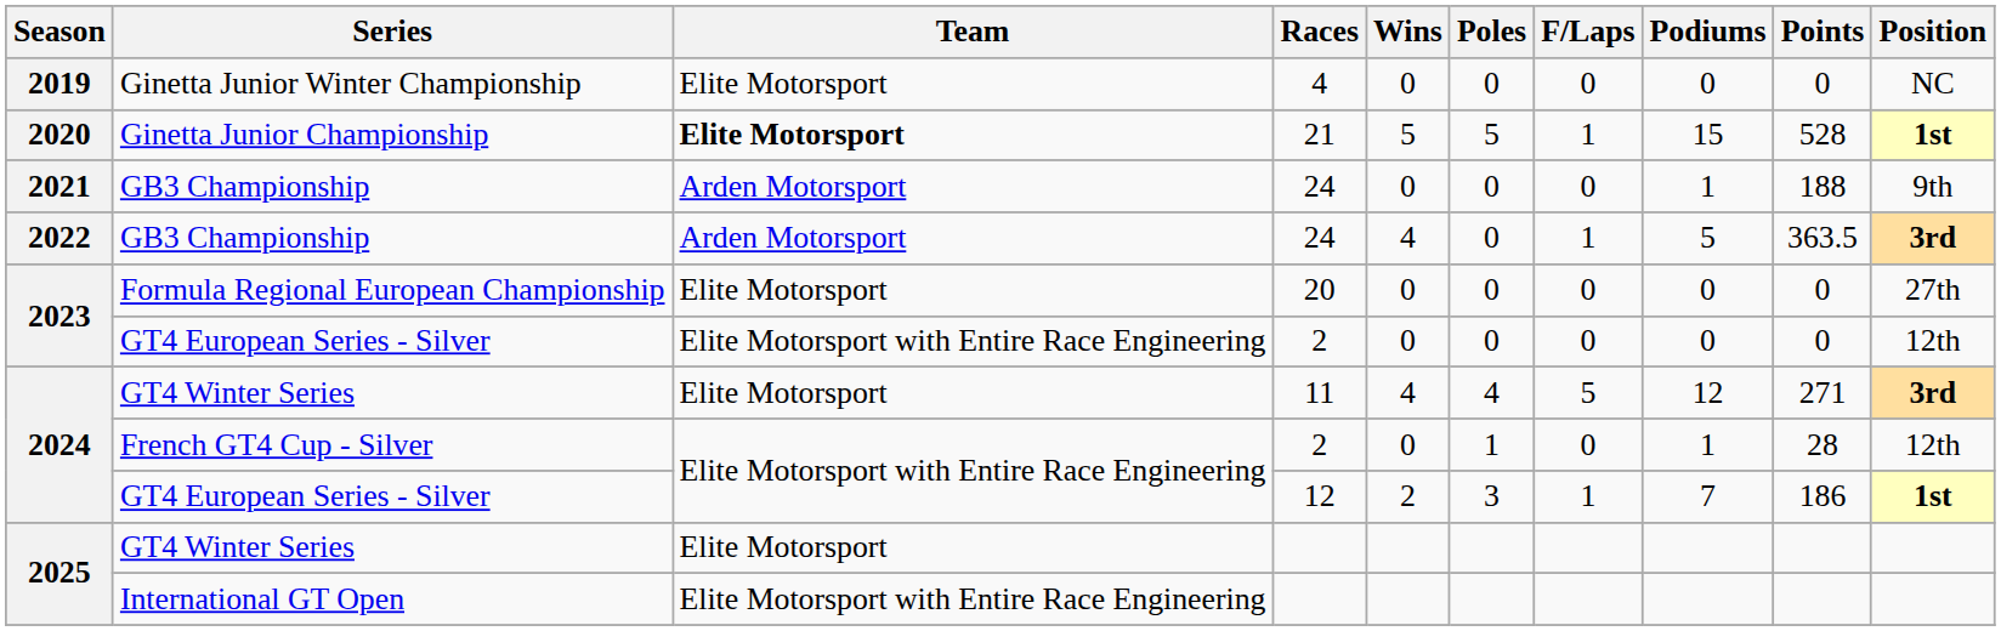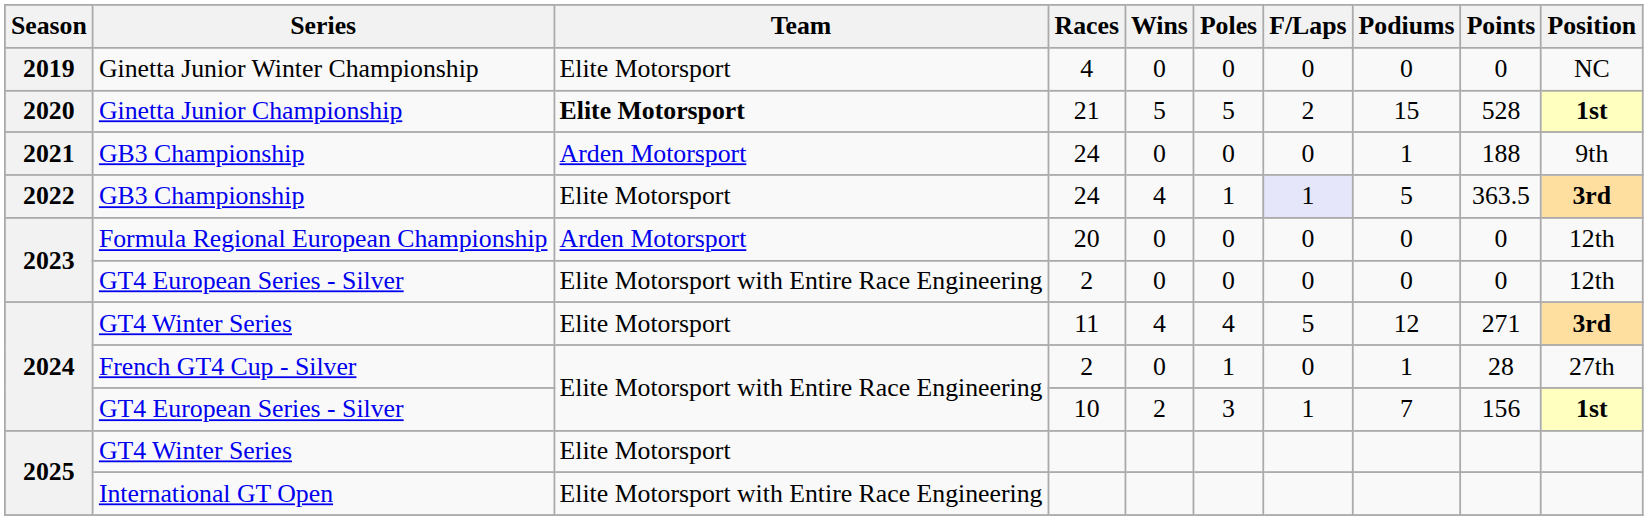 <table class="wikitable" style="font-size: 90%; text-align:center">
 <tr>
 <th>Season</th>
 <th>Series</th>
 <th>Team</th>
 <th>Races</th>
 <th>Wins</th>
 <th>Poles</th>
 <th>F/Laps</th>
 <th>Podiums</th>
 <th>Points</th>
 <th>Position</th>
 </tr>
 <tr>
 <th>2019</th>
 <td align="left">Ginetta Junior Winter Championship</td>
 <td align="left">Elite Motorsport</td>
 <td>4</td>
 <td>0</td>
 <td>0</td>
 <td>0</td>
 <td>0</td>
 <td>0</td>
 <td>NC</td>
 </tr>
 <tr>
 <th>2020</th>
 <td align="left"><a href='#'>Ginetta Junior Championship</a></td>
 <td align="left"><strong>Elite Motorsport</strong></td>
 <td>21</td>
 <td>5</td>
 <td>5</td>
-<td>1</td>
+<td>2</td>
 <td>15</td>
 <td>528</td>
 <td style="background:#FFFFBF;"><strong>1st</strong></td>
 </tr>
 <tr>
 <th>2021</th>
 <td align="left"><a href='#'>GB3 Championship</a></td>
 <td align=left><a href='#'>Arden Motorsport</a></td>
 <td>24</td>
 <td>0</td>
 <td>0</td>
 <td>0</td>
 <td>1</td>
 <td>188</td>
 <td>9th</td>
 </tr>
 <tr>
 <th>2022</th>
 <td align="left"><a href='#'>GB3 Championship</a></td>
-<td align=left><a href='#'>Arden Motorsport</a></td>
+<td align="left">Elite Motorsport</td>
 <td>24</td>
 <td>4</td>
-<td>0</td>
 <td>1</td>
+<td style="background: lavender;">1</td>
 <td>5</td>
 <td>363.5</td>
 <td style="background:#FFDF9F;"><strong>3rd</strong></td>
 </tr>
 <tr>
 <th rowspan="2">2023</th>
 <td align=left><a href='#'>Formula Regional European Championship</a></td>
-<td align="left">Elite Motorsport</td>
+<td align=left><a href='#'>Arden Motorsport</a></td>
 <td>20</td>
 <td>0</td>
 <td>0</td>
 <td>0</td>
 <td>0</td>
 <td>0</td>
-<td>27th</td>
+<td>12th</td>
 </tr>
 <tr>
 <td align=left><a href='#'>GT4 European Series - Silver</a></td>
 <td align=left>Elite Motorsport with Entire Race Engineering</td>
 <td>2</td>
 <td>0</td>
 <td>0</td>
 <td>0</td>
 <td>0</td>
 <td>0</td>
 <td>12th</td>
 </tr>
 <tr>
 <th rowspan="3">2024</th>
 <td align=left><a href='#'>GT4 Winter Series</a></td>
 <td align="left">Elite Motorsport</td>
 <td>11</td>
 <td>4</td>
 <td>4</td>
 <td>5</td>
 <td>12</td>
 <td>271</td>
 <td style="background:#FFDF9F;"><strong>3rd</strong></td>
 </tr>
 <tr>
 <td align="left"><a href='#'>French GT4 Cup - Silver</a></td>
 <td rowspan="2" align="left">Elite Motorsport with Entire Race Engineering</td>
 <td>2</td>
 <td>0</td>
 <td>1</td>
 <td>0</td>
 <td>1</td>
 <td>28</td>
-<td>12th</td>
+<td>27th</td>
 </tr>
 <tr>
 <td align="left"><a href='#'>GT4 European Series - Silver</a></td>
-<td>12</td>
+<td>10</td>
 <td>2</td>
 <td>3</td>
 <td>1</td>
 <td>7</td>
-<td>186</td>
+<td>156</td>
 <td style="background:#FFFFBF;"><strong>1st</strong></td>
 </tr>
 <tr>
 <th rowspan="2">2025</th>
 <td align=left><a href='#'>GT4 Winter Series</a></td>
 <td align="left">Elite Motorsport</td>
 <td></td>
 <td></td>
 <td></td>
 <td></td>
 <td></td>
 <td></td>
 <td></td>
 </tr>
 <tr>
 <td align=left><a href='#'>International GT Open</a></td>
 <td align=left>Elite Motorsport with Entire Race Engineering</td>
 <td></td>
 <td></td>
 <td></td>
 <td></td>
 <td></td>
 <td></td>
 <td></td>
 </tr>
 </table>
